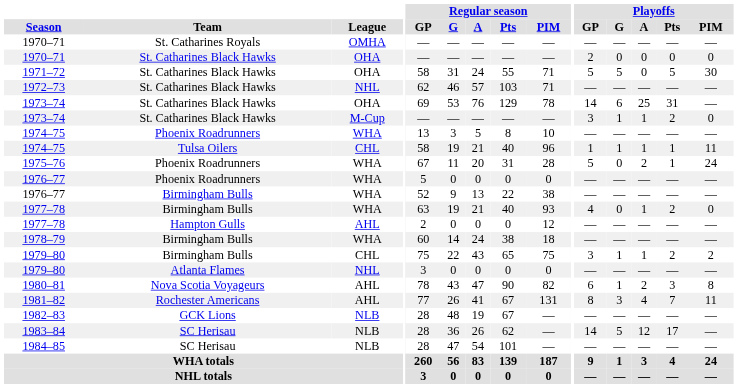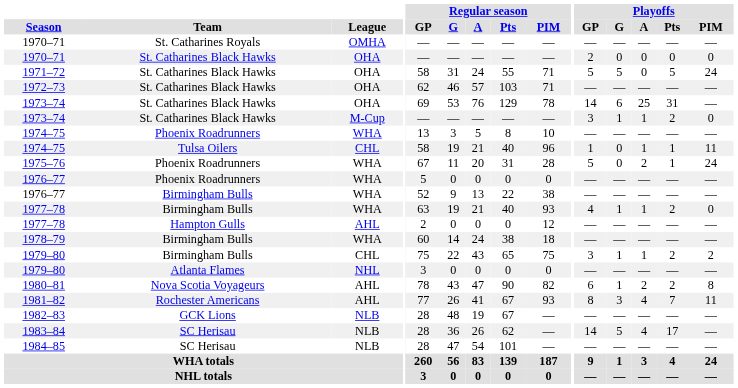 <table border="0" cellpadding="1" cellspacing="0" style="text-align:center; width:60em">
 <tr bgcolor="#e0e0e0">
 <th colspan="3" bgcolor="#ffffff"></th>
 <th rowspan="100" bgcolor="#ffffff"></th>
 <th colspan="5"><a href='#'>Regular season</a></th>
 <th rowspan="100" bgcolor="#ffffff"></th>
 <th colspan="5"><a href='#'>Playoffs</a></th>
 </tr>
 <tr bgcolor="#e0e0e0">
 <th><a href='#'>Season</a></th>
 <th>Team</th>
 <th>League</th>
 <th>GP</th>
 <th><a href='#'>G</a></th>
 <th><a href='#'>A</a></th>
 <th><a href='#'>Pts</a></th>
 <th><a href='#'>PIM</a></th>
 <th>GP</th>
 <th>G</th>
 <th>A</th>
 <th>Pts</th>
 <th>PIM</th>
 </tr>
 <tr>
 <td>1970–71</td>
 <td>St. Catharines Royals</td>
 <td><a href='#'>OMHA</a></td>
 <td>—</td>
 <td>—</td>
 <td>—</td>
 <td>—</td>
 <td>—</td>
 <td>—</td>
 <td>—</td>
 <td>—</td>
 <td>—</td>
 <td>—</td>
 </tr>
 <tr bgcolor="#f0f0f0">
 <td><a href='#'>1970–71</a></td>
 <td><a href='#'>St. Catharines Black Hawks</a></td>
 <td><a href='#'>OHA</a></td>
 <td>—</td>
 <td>—</td>
 <td>—</td>
 <td>—</td>
 <td>—</td>
 <td>2</td>
 <td>0</td>
 <td>0</td>
 <td>0</td>
 <td>0</td>
 </tr>
 <tr>
 <td><a href='#'>1971–72</a></td>
 <td>St. Catharines Black Hawks</td>
 <td>OHA</td>
 <td>58</td>
 <td>31</td>
 <td>24</td>
 <td>55</td>
 <td>71</td>
 <td>5</td>
 <td>5</td>
 <td>0</td>
 <td>5</td>
-<td>30</td>
+<td>24</td>
 </tr>
 <tr bgcolor="#f0f0f0">
 <td><a href='#'>1972–73</a></td>
 <td>St. Catharines Black Hawks</td>
-<td><a href='#'>NHL</a></td>
+<td>OHA</td>
 <td>62</td>
 <td>46</td>
 <td>57</td>
 <td>103</td>
 <td>71</td>
 <td>—</td>
 <td>—</td>
 <td>—</td>
 <td>—</td>
 <td>—</td>
 </tr>
 <tr>
 <td><a href='#'>1973–74</a></td>
 <td>St. Catharines Black Hawks</td>
 <td>OHA</td>
 <td>69</td>
 <td>53</td>
 <td>76</td>
 <td>129</td>
 <td>78</td>
 <td>14</td>
 <td>6</td>
 <td>25</td>
 <td>31</td>
 <td>—</td>
 </tr>
 <tr bgcolor="#f0f0f0">
 <td><a href='#'>1973–74</a></td>
 <td>St. Catharines Black Hawks</td>
 <td><a href='#'>M-Cup</a></td>
 <td>—</td>
 <td>—</td>
 <td>—</td>
 <td>—</td>
 <td>—</td>
 <td>3</td>
 <td>1</td>
 <td>1</td>
 <td>2</td>
 <td>0</td>
 </tr>
 <tr>
 <td><a href='#'>1974–75</a></td>
 <td><a href='#'>Phoenix Roadrunners</a></td>
 <td><a href='#'>WHA</a></td>
 <td>13</td>
 <td>3</td>
 <td>5</td>
 <td>8</td>
 <td>10</td>
 <td>—</td>
 <td>—</td>
 <td>—</td>
 <td>—</td>
 <td>—</td>
 </tr>
 <tr bgcolor="#f0f0f0">
 <td><a href='#'>1974–75</a></td>
 <td><a href='#'>Tulsa Oilers</a></td>
 <td><a href='#'>CHL</a></td>
 <td>58</td>
 <td>19</td>
 <td>21</td>
 <td>40</td>
 <td>96</td>
 <td>1</td>
-<td>1</td>
+<td>0</td>
 <td>1</td>
 <td>1</td>
 <td>11</td>
 </tr>
 <tr>
 <td><a href='#'>1975–76</a></td>
 <td>Phoenix Roadrunners</td>
 <td>WHA</td>
 <td>67</td>
 <td>11</td>
 <td>20</td>
 <td>31</td>
 <td>28</td>
 <td>5</td>
 <td>0</td>
 <td>2</td>
 <td>1</td>
 <td>24</td>
 </tr>
 <tr bgcolor="#f0f0f0">
 <td><a href='#'>1976–77</a></td>
 <td>Phoenix Roadrunners</td>
 <td>WHA</td>
 <td>5</td>
 <td>0</td>
 <td>0</td>
 <td>0</td>
 <td>0</td>
 <td>—</td>
 <td>—</td>
 <td>—</td>
 <td>—</td>
 <td>—</td>
 </tr>
 <tr>
 <td>1976–77</td>
 <td><a href='#'>Birmingham Bulls</a></td>
 <td>WHA</td>
 <td>52</td>
 <td>9</td>
 <td>13</td>
 <td>22</td>
 <td>38</td>
 <td>—</td>
 <td>—</td>
 <td>—</td>
 <td>—</td>
 <td>—</td>
 </tr>
 <tr bgcolor="#f0f0f0">
 <td><a href='#'>1977–78</a></td>
 <td>Birmingham Bulls</td>
 <td>WHA</td>
 <td>63</td>
 <td>19</td>
 <td>21</td>
 <td>40</td>
 <td>93</td>
 <td>4</td>
-<td>0</td>
+<td>1</td>
 <td>1</td>
 <td>2</td>
 <td>0</td>
 </tr>
 <tr>
 <td><a href='#'>1977–78</a></td>
 <td><a href='#'>Hampton Gulls</a></td>
 <td><a href='#'>AHL</a></td>
 <td>2</td>
 <td>0</td>
 <td>0</td>
 <td>0</td>
 <td>12</td>
 <td>—</td>
 <td>—</td>
 <td>—</td>
 <td>—</td>
 <td>—</td>
 </tr>
 <tr bgcolor="#f0f0f0">
 <td><a href='#'>1978–79</a></td>
 <td>Birmingham Bulls</td>
 <td>WHA</td>
 <td>60</td>
 <td>14</td>
 <td>24</td>
 <td>38</td>
 <td>18</td>
 <td>—</td>
 <td>—</td>
 <td>—</td>
 <td>—</td>
 <td>—</td>
 </tr>
 <tr>
 <td><a href='#'>1979–80</a></td>
 <td>Birmingham Bulls</td>
 <td>CHL</td>
 <td>75</td>
 <td>22</td>
 <td>43</td>
 <td>65</td>
 <td>75</td>
 <td>3</td>
 <td>1</td>
 <td>1</td>
 <td>2</td>
 <td>2</td>
 </tr>
 <tr bgcolor="#f0f0f0">
 <td><a href='#'>1979–80</a></td>
 <td><a href='#'>Atlanta Flames</a></td>
 <td><a href='#'>NHL</a></td>
 <td>3</td>
 <td>0</td>
 <td>0</td>
 <td>0</td>
 <td>0</td>
 <td>—</td>
 <td>—</td>
 <td>—</td>
 <td>—</td>
 <td>—</td>
 </tr>
 <tr>
 <td><a href='#'>1980–81</a></td>
 <td><a href='#'>Nova Scotia Voyageurs</a></td>
 <td>AHL</td>
 <td>78</td>
 <td>43</td>
 <td>47</td>
 <td>90</td>
 <td>82</td>
 <td>6</td>
 <td>1</td>
 <td>2</td>
-<td>3</td>
+<td>2</td>
 <td>8</td>
 </tr>
 <tr bgcolor="#f0f0f0">
 <td><a href='#'>1981–82</a></td>
 <td><a href='#'>Rochester Americans</a></td>
 <td>AHL</td>
 <td>77</td>
 <td>26</td>
 <td>41</td>
 <td>67</td>
-<td>131</td>
+<td>93</td>
 <td>8</td>
 <td>3</td>
 <td>4</td>
 <td>7</td>
 <td>11</td>
 </tr>
 <tr>
 <td><a href='#'>1982–83</a></td>
 <td><a href='#'>GCK Lions</a></td>
 <td><a href='#'>NLB</a></td>
 <td>28</td>
 <td>48</td>
 <td>19</td>
 <td>67</td>
 <td>—</td>
 <td>—</td>
 <td>—</td>
 <td>—</td>
 <td>—</td>
 <td>—</td>
 </tr>
 <tr bgcolor="#f0f0f0">
 <td><a href='#'>1983–84</a></td>
 <td><a href='#'>SC Herisau</a></td>
 <td>NLB</td>
 <td>28</td>
 <td>36</td>
 <td>26</td>
 <td>62</td>
 <td>—</td>
 <td>14</td>
 <td>5</td>
-<td>12</td>
+<td>4</td>
 <td>17</td>
 <td>—</td>
 </tr>
 <tr>
 <td><a href='#'>1984–85</a></td>
 <td>SC Herisau</td>
 <td>NLB</td>
 <td>28</td>
 <td>47</td>
 <td>54</td>
 <td>101</td>
 <td>—</td>
 <td>—</td>
 <td>—</td>
 <td>—</td>
 <td>—</td>
 <td>—</td>
 </tr>
 <tr bgcolor="#e0e0e0">
 <th colspan="3">WHA totals</th>
 <th>260</th>
 <th>56</th>
 <th>83</th>
 <th>139</th>
 <th>187</th>
 <th>9</th>
 <th>1</th>
 <th>3</th>
 <th>4</th>
 <th>24</th>
 </tr>
 <tr bgcolor="#e0e0e0">
 <th colspan="3">NHL totals</th>
 <th>3</th>
 <th>0</th>
 <th>0</th>
 <th>0</th>
 <th>0</th>
 <th>—</th>
 <th>—</th>
 <th>—</th>
 <th>—</th>
 <th>—</th>
 </tr>
 </table>
